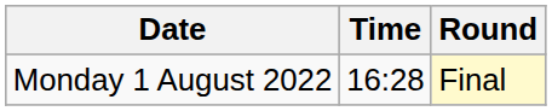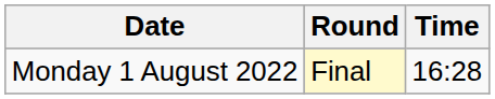 <table class="wikitable">
 <tr>
 <th>Date</th>
+<th>Round</th>
 <th>Time</th>
-<th>Round</th>
 </tr>
 <tr>
 <td>Monday 1 August 2022</td>
+<td style=background:lemonchiffon>Final</td>
 <td>16:28</td>
-<td style=background:lemonchiffon>Final</td>
 </tr>
 </table>
